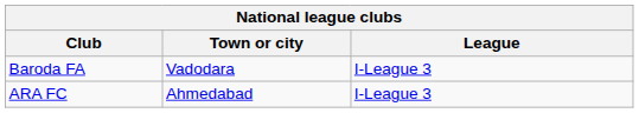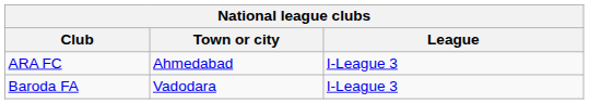 <table class="wikitable sortable" width="100%">
 <tr>
 <th colspan="3">National league clubs</th>
 </tr>
 <tr>
 <th !width="25%">Club</th>
 <th width="30%">Town or city</th>
 <th width="45%">League</th>
 </tr>
 <tr>
+<td><a href='#'>ARA FC</a></td>
+<td><a href='#'>Ahmedabad</a></td>
+<td><a href='#'>I-League 3</a></td>
+</tr>
+<tr>
 <td><a href='#'>Baroda FA</a></td>
 <td><a href='#'>Vadodara</a></td>
 <td><a href='#'>I-League 3</a></td>
 </tr>
-<tr>
-<td><a href='#'>ARA FC</a></td>
-<td><a href='#'>Ahmedabad</a></td>
-<td><a href='#'>I-League 3</a></td>
-</tr>
 </table>
